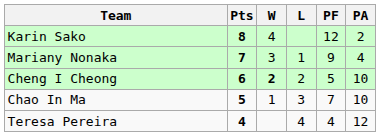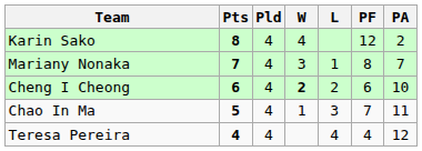 <table class="wikitable" style="text-align:center">
 <tr>
 <th>Team</th>
 <th style="width:8%">Pts</th>
+<th style="width:8%">Pld</th>
 <th style="width:8%">W</th>
 <th style="width:8%">L</th>
 <th style="width:8%">PF</th>
 <th style="width:8%">PA</th>
 </tr>
 <tr style="background:#ccffcc">
 <td align="left"> Karin Sako</td>
 <td><strong>8</strong></td>
 <td>4</td>
+<td>4</td>
 <td></td>
 <td>12</td>
 <td>2</td>
 </tr>
 <tr style="background:#ccffcc">
 <td align="left"> Mariany Nonaka</td>
 <td><strong>7</strong></td>
+<td>4</td>
 <td>3</td>
 <td>1</td>
-<td>9</td>
-<td>4</td>
+<td>8</td>
+<td>7</td>
 </tr>
 <tr style="background:#ccffcc">
 <td align="left"> Cheng I Cheong</td>
 <td><strong>6</strong></td>
+<td>4</td>
 <td><strong>2</strong></td>
 <td>2</td>
-<td>5</td>
+<td>6</td>
 <td>10</td>
 </tr>
 <tr>
 <td align="left"> Chao In Ma</td>
 <td><strong>5</strong></td>
+<td>4</td>
 <td>1</td>
 <td>3</td>
 <td>7</td>
-<td>10</td>
+<td>11</td>
 </tr>
 <tr>
 <td align="left"> Teresa Pereira</td>
 <td><strong>4</strong></td>
+<td>4</td>
 <td></td>
 <td>4</td>
 <td>4</td>
 <td>12</td>
 </tr>
 </table>
